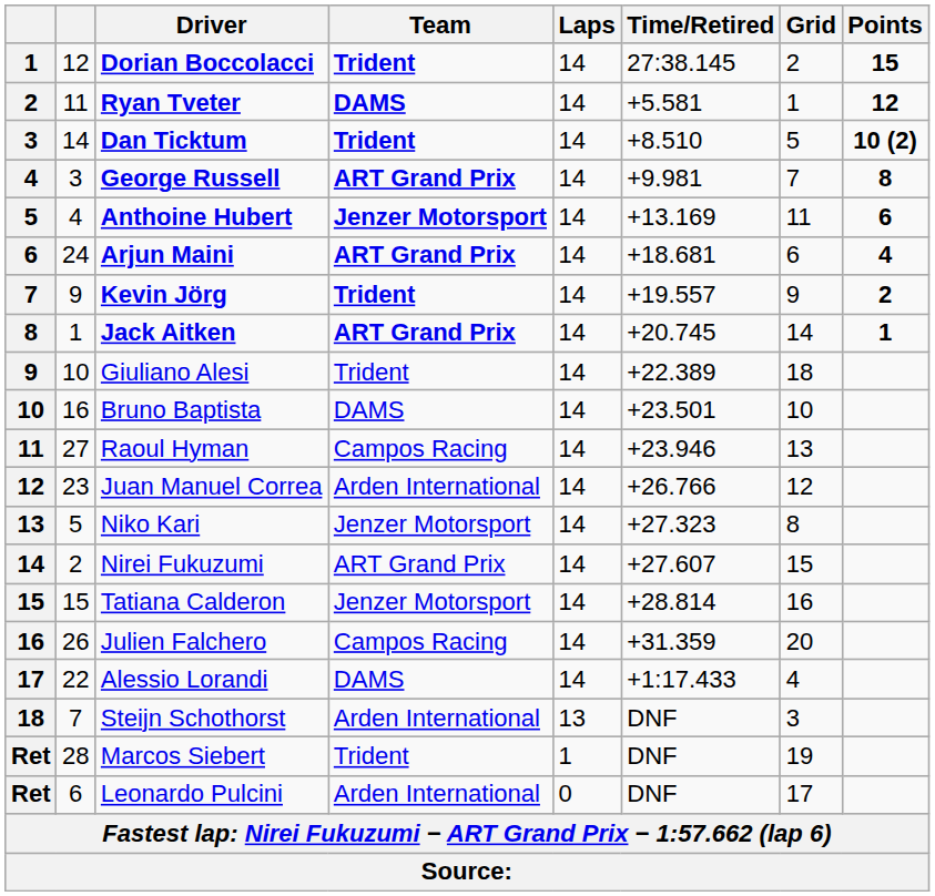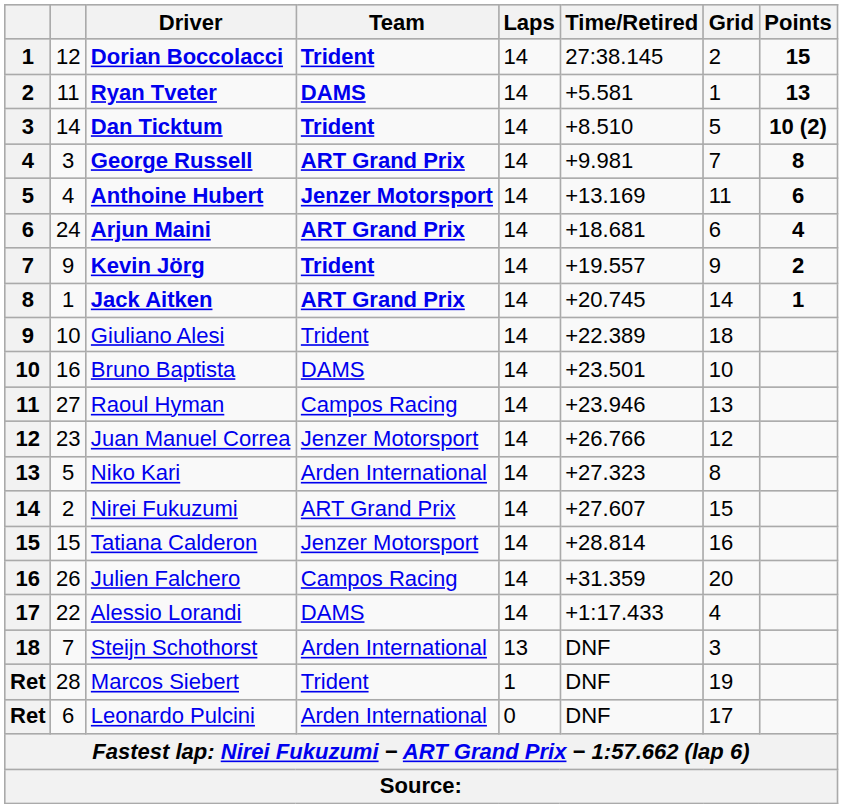 <table class="wikitable" style="font-size:85%">
 <tr>
 <th></th>
 <th></th>
 <th>Driver</th>
 <th>Team</th>
 <th>Laps</th>
 <th>Time/Retired</th>
 <th>Grid</th>
 <th>Points</th>
 </tr>
 <tr>
 <th>1</th>
 <td align="center">12</td>
 <td><strong> <a href='#'>Dorian Boccolacci</a></strong></td>
 <td><strong><a href='#'>Trident</a></strong></td>
 <td>14</td>
 <td>27:38.145</td>
 <td>2</td>
 <td align="center"><strong>15</strong></td>
 </tr>
 <tr>
 <th>2</th>
 <td align="center">11</td>
 <td><strong> <a href='#'>Ryan Tveter</a></strong></td>
 <td><strong><a href='#'>DAMS</a></strong></td>
 <td>14</td>
 <td>+5.581</td>
 <td>1</td>
-<td align="center"><strong>12</strong></td>
+<td align="center"><strong>13</strong></td>
 </tr>
 <tr>
 <th>3</th>
 <td align="center">14</td>
 <td><strong> <a href='#'>Dan Ticktum</a></strong></td>
 <td><strong><a href='#'>Trident</a></strong></td>
 <td>14</td>
 <td>+8.510</td>
 <td>5</td>
 <td align="center"><strong>10 (2)</strong></td>
 </tr>
 <tr>
 <th>4</th>
 <td align="center">3</td>
 <td><strong> <a href='#'>George Russell</a></strong></td>
 <td><strong><a href='#'>ART Grand Prix</a></strong></td>
 <td>14</td>
 <td>+9.981</td>
 <td>7</td>
 <td align="center"><strong>8</strong></td>
 </tr>
 <tr>
 <th>5</th>
 <td align="center">4</td>
 <td><strong> <a href='#'>Anthoine Hubert</a></strong></td>
 <td><strong><a href='#'>Jenzer Motorsport</a></strong></td>
 <td>14</td>
 <td>+13.169</td>
 <td>11</td>
 <td align="center"><strong>6</strong></td>
 </tr>
 <tr>
 <th>6</th>
 <td align="center">24</td>
 <td><strong> <a href='#'>Arjun Maini</a></strong></td>
 <td><strong><a href='#'>ART Grand Prix</a></strong></td>
 <td>14</td>
 <td>+18.681</td>
 <td>6</td>
 <td align="center"><strong>4</strong></td>
 </tr>
 <tr>
 <th>7</th>
 <td align="center">9</td>
 <td><strong> <a href='#'>Kevin Jörg</a></strong></td>
 <td><strong><a href='#'>Trident</a></strong></td>
 <td>14</td>
 <td>+19.557</td>
 <td>9</td>
 <td align="center"><strong>2</strong></td>
 </tr>
 <tr>
 <th>8</th>
 <td align="center">1</td>
 <td><strong> <a href='#'>Jack Aitken</a></strong></td>
 <td><strong><a href='#'>ART Grand Prix</a></strong></td>
 <td>14</td>
 <td>+20.745</td>
 <td>14</td>
 <td align="center"><strong>1</strong></td>
 </tr>
 <tr>
 <th>9</th>
 <td align="center">10</td>
 <td> <a href='#'>Giuliano Alesi</a></td>
 <td><a href='#'>Trident</a></td>
 <td>14</td>
 <td>+22.389</td>
 <td>18</td>
 <td></td>
 </tr>
 <tr>
 <th>10</th>
 <td align="center">16</td>
 <td> <a href='#'>Bruno Baptista</a></td>
 <td><a href='#'>DAMS</a></td>
 <td>14</td>
 <td>+23.501</td>
 <td>10</td>
 <td></td>
 </tr>
 <tr>
 <th>11</th>
 <td align="center">27</td>
 <td> <a href='#'>Raoul Hyman</a></td>
 <td><a href='#'>Campos Racing</a></td>
 <td>14</td>
 <td>+23.946</td>
 <td>13</td>
 <td></td>
 </tr>
 <tr>
 <th>12</th>
 <td align="center">23</td>
 <td> <a href='#'>Juan Manuel Correa</a></td>
-<td><a href='#'>Arden International</a></td>
+<td><a href='#'>Jenzer Motorsport</a></td>
 <td>14</td>
 <td>+26.766</td>
 <td>12</td>
 <td></td>
 </tr>
 <tr>
 <th>13</th>
 <td align="center">5</td>
 <td> <a href='#'>Niko Kari</a></td>
-<td><a href='#'>Jenzer Motorsport</a></td>
+<td><a href='#'>Arden International</a></td>
 <td>14</td>
 <td>+27.323</td>
 <td>8</td>
 <td></td>
 </tr>
 <tr>
 <th>14</th>
 <td align="center">2</td>
 <td> <a href='#'>Nirei Fukuzumi</a></td>
 <td><a href='#'>ART Grand Prix</a></td>
 <td>14</td>
 <td>+27.607</td>
 <td>15</td>
 <td></td>
 </tr>
 <tr>
 <th>15</th>
 <td align="center">15</td>
 <td> <a href='#'>Tatiana Calderon</a></td>
 <td><a href='#'>Jenzer Motorsport</a></td>
 <td>14</td>
 <td>+28.814</td>
 <td>16</td>
 <td></td>
 </tr>
 <tr>
 <th>16</th>
 <td align="center">26</td>
 <td> <a href='#'>Julien Falchero</a></td>
 <td><a href='#'>Campos Racing</a></td>
 <td>14</td>
 <td>+31.359</td>
 <td>20</td>
 <td></td>
 </tr>
 <tr>
 <th>17</th>
 <td align="center">22</td>
 <td> <a href='#'>Alessio Lorandi</a></td>
 <td><a href='#'>DAMS</a></td>
 <td>14</td>
 <td>+1:17.433</td>
 <td>4</td>
 <td></td>
 </tr>
 <tr>
 <th>18</th>
 <td align="center">7</td>
 <td> <a href='#'>Steijn Schothorst</a></td>
 <td><a href='#'>Arden International</a></td>
 <td>13</td>
 <td>DNF</td>
 <td>3</td>
 <td></td>
 </tr>
 <tr>
 <th>Ret</th>
 <td align="center">28</td>
 <td> <a href='#'>Marcos Siebert</a></td>
 <td><a href='#'>Trident</a></td>
 <td>1</td>
 <td>DNF</td>
 <td>19</td>
 <td></td>
 </tr>
 <tr>
 <th>Ret</th>
 <td align="center">6</td>
 <td> <a href='#'>Leonardo Pulcini</a></td>
 <td><a href='#'>Arden International</a></td>
 <td>0</td>
 <td>DNF</td>
 <td>17</td>
 <td></td>
 </tr>
 <tr>
 <th colspan="8"><em>Fastest lap:  <strong><a href='#'>Nirei Fukuzumi</a> − <a href='#'>ART Grand Prix</a> − 1:57.662 (lap 6)<strong><em></th>
 </tr>
 <tr>
 <th colspan="8">Source:</th>
 </tr>
 </table>
